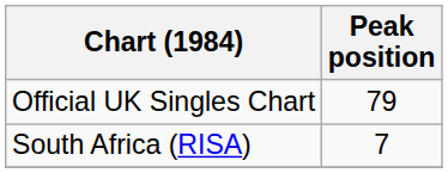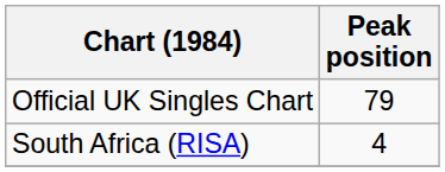 <table class="wikitable">
 <tr>
 <th align="left">Chart (1984)</th>
 <th align="left">Peak<br>position</th>
 </tr>
 <tr>
 <td align="left">Official UK Singles Chart</td>
 <td align="center">79</td>
 </tr>
 <tr>
 <td align="left">South Africa (<a href='#'>RISA</a>)</td>
-<td align="center">7</td>
+<td align="center">4</td>
 </tr>
 <tr>
 </tr>
 </table>
